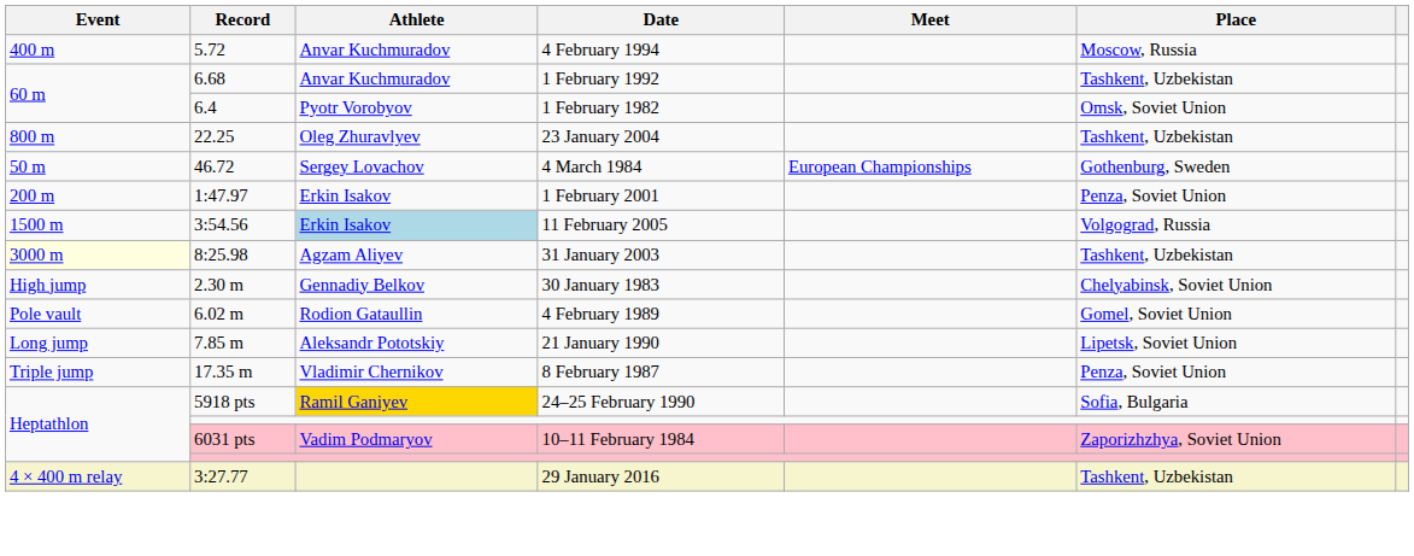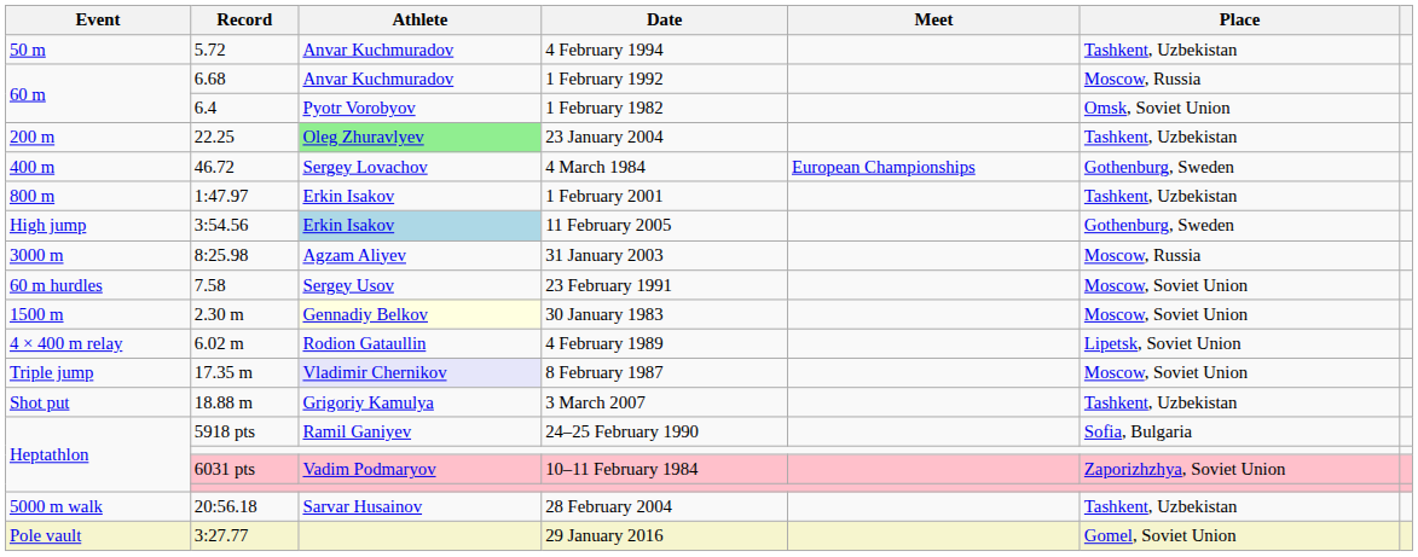 <table class="wikitable" style="font-size:95%; width: 95%;">
 <tr>
 <th>Event</th>
 <th>Record</th>
 <th>Athlete</th>
 <th>Date</th>
 <th>Meet</th>
 <th>Place</th>
 <th></th>
 </tr>
 <tr>
-<td><a href='#'>400 m</a></td>
+<td><a href='#'>50 m</a></td>
 <td>5.72</td>
 <td><a href='#'>Anvar Kuchmuradov</a></td>
 <td>4 February 1994</td>
 <td></td>
-<td><a href='#'>Moscow</a>, Russia</td>
+<td><a href='#'>Tashkent</a>, Uzbekistan</td>
 <td></td>
 </tr>
 <tr>
 <td rowspan=2><a href='#'>60 m</a></td>
 <td>6.68</td>
 <td><a href='#'>Anvar Kuchmuradov</a></td>
 <td>1 February 1992</td>
 <td></td>
-<td><a href='#'>Tashkent</a>, Uzbekistan</td>
+<td><a href='#'>Moscow</a>, Russia</td>
 <td></td>
 </tr>
 <tr>
 <td>6.4 </td>
 <td><a href='#'>Pyotr Vorobyov</a></td>
 <td>1 February 1982</td>
 <td></td>
 <td><a href='#'>Omsk</a>, Soviet Union</td>
 <td></td>
 </tr>
 <tr>
-<td><a href='#'>800 m</a></td>
+<td><a href='#'>200 m</a></td>
 <td>22.25</td>
-<td><a href='#'>Oleg Zhuravlyev</a></td>
+<td style="background: lightgreen;"><a href='#'>Oleg Zhuravlyev</a></td>
 <td>23 January 2004</td>
 <td></td>
 <td><a href='#'>Tashkent</a>, Uzbekistan</td>
 <td></td>
 </tr>
 <tr>
-<td><a href='#'>50 m</a></td>
+<td><a href='#'>400 m</a></td>
 <td>46.72</td>
 <td><a href='#'>Sergey Lovachov</a></td>
 <td>4 March 1984</td>
 <td><a href='#'>European Championships</a></td>
 <td><a href='#'>Gothenburg</a>, Sweden</td>
 <td></td>
 </tr>
 <tr>
-<td><a href='#'>200 m</a></td>
+<td><a href='#'>800 m</a></td>
 <td>1:47.97</td>
 <td><a href='#'>Erkin Isakov</a></td>
 <td>1 February 2001</td>
-<td></td>
-<td><a href='#'>Penza</a>, Soviet Union</td>
-<td></td>
-</tr>
-<tr>
-<td><a href='#'>1500 m</a></td>
-<td>3:54.56</td>
-<td style="background: lightblue;"><a href='#'>Erkin Isakov</a></td>
-<td>11 February 2005</td>
-<td></td>
-<td><a href='#'>Volgograd</a>, Russia</td>
-<td></td>
-</tr>
-<tr>
-<td style="background: lightyellow;"><a href='#'>3000 m</a></td>
-<td>8:25.98</td>
-<td><a href='#'>Agzam Aliyev</a></td>
-<td>31 January 2003</td>
 <td></td>
 <td><a href='#'>Tashkent</a>, Uzbekistan</td>
 <td></td>
 </tr>
 <tr>
 <td><a href='#'>High jump</a></td>
-<td>2.30 m</td>
-<td><a href='#'>Gennadiy Belkov</a></td>
-<td>30 January 1983</td>
+<td>3:54.56</td>
+<td style="background: lightblue;"><a href='#'>Erkin Isakov</a></td>
+<td>11 February 2005</td>
 <td></td>
-<td><a href='#'>Chelyabinsk</a>, Soviet Union</td>
+<td><a href='#'>Gothenburg</a>, Sweden</td>
 <td></td>
 </tr>
 <tr>
-<td><a href='#'>Pole vault</a></td>
+<td><a href='#'>3000 m</a></td>
+<td>8:25.98</td>
+<td><a href='#'>Agzam Aliyev</a></td>
+<td>31 January 2003</td>
+<td></td>
+<td><a href='#'>Moscow</a>, Russia</td>
+<td></td>
+</tr>
+<tr>
+<td><a href='#'>60 m hurdles</a></td>
+<td>7.58</td>
+<td><a href='#'>Sergey Usov</a></td>
+<td>23 February 1991</td>
+<td></td>
+<td><a href='#'>Moscow</a>, Soviet Union</td>
+<td></td>
+</tr>
+<tr>
+<td><a href='#'>1500 m</a></td>
+<td>2.30 m</td>
+<td style="background: lightyellow;"><a href='#'>Gennadiy Belkov</a></td>
+<td>30 January 1983</td>
+<td></td>
+<td><a href='#'>Moscow</a>, Soviet Union</td>
+<td></td>
+</tr>
+<tr>
+<td><a href='#'>4 × 400 m relay</a></td>
 <td>6.02 m</td>
 <td><a href='#'>Rodion Gataullin</a></td>
 <td>4 February 1989</td>
-<td></td>
-<td><a href='#'>Gomel</a>, Soviet Union</td>
-<td></td>
-</tr>
-<tr>
-<td><a href='#'>Long jump</a></td>
-<td>7.85 m</td>
-<td><a href='#'>Aleksandr Pototskiy</a></td>
-<td>21 January 1990</td>
 <td></td>
 <td><a href='#'>Lipetsk</a>, Soviet Union</td>
 <td></td>
 </tr>
 <tr>
 <td><a href='#'>Triple jump</a></td>
 <td>17.35 m</td>
-<td><a href='#'>Vladimir Chernikov</a></td>
+<td style="background: lavender;"><a href='#'>Vladimir Chernikov</a></td>
 <td>8 February 1987</td>
 <td></td>
-<td><a href='#'>Penza</a>, Soviet Union</td>
+<td><a href='#'>Moscow</a>, Soviet Union</td>
+<td></td>
+</tr>
+<tr>
+<td><a href='#'>Shot put</a></td>
+<td>18.88 m</td>
+<td><a href='#'>Grigoriy Kamulya</a></td>
+<td>3 March 2007</td>
+<td></td>
+<td><a href='#'>Tashkent</a>, Uzbekistan</td>
 <td></td>
 </tr>
 <tr>
 <td rowspan=4><a href='#'>Heptathlon</a></td>
 <td>5918 pts</td>
-<td style="background: gold;"><a href='#'>Ramil Ganiyev</a></td>
+<td><a href='#'>Ramil Ganiyev</a></td>
 <td>24–25 February 1990</td>
 <td></td>
 <td><a href='#'>Sofia</a>, Bulgaria</td>
 <td></td>
 </tr>
 <tr>
 <td colspan=5></td>
 <td></td>
 </tr>
 <tr style="background:pink">
 <td>6031 pts</td>
 <td><a href='#'>Vadim Podmaryov</a></td>
 <td>10–11 February 1984</td>
 <td></td>
 <td><a href='#'>Zaporizhzhya</a>, Soviet Union</td>
 <td></td>
 </tr>
 <tr style="background:pink">
 <td colspan=5></td>
 <td></td>
 </tr>
+<tr>
+<td><a href='#'>5000 m walk</a></td>
+<td>20:56.18</td>
+<td><a href='#'>Sarvar Husainov</a></td>
+<td>28 February 2004</td>
+<td></td>
+<td><a href='#'>Tashkent</a>, Uzbekistan</td>
+<td></td>
+</tr>
 <tr style="background:#f6F5CE;">
-<td><a href='#'>4 × 400 m relay</a></td>
+<td><a href='#'>Pole vault</a></td>
 <td>3:27.77</td>
 <td></td>
 <td>29 January 2016</td>
 <td></td>
-<td><a href='#'>Tashkent</a>, Uzbekistan</td>
+<td><a href='#'>Gomel</a>, Soviet Union</td>
 <td></td>
 </tr>
 </table>
